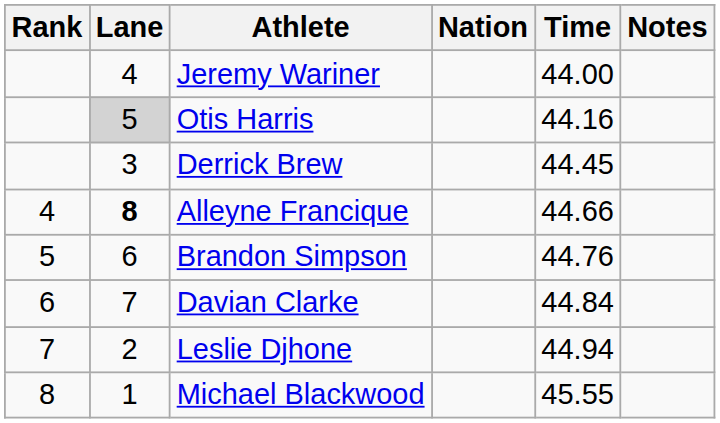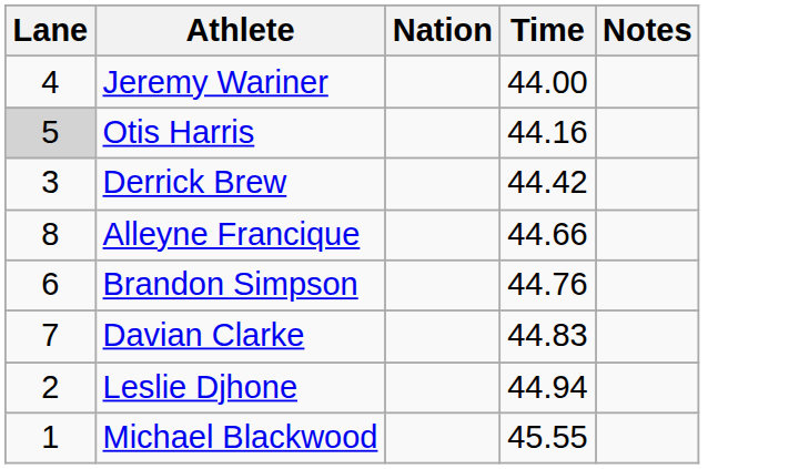 <table class="wikitable sortable" style="text-align:center">
 <tr>
-<th>Rank</th>
 <th>Lane</th>
 <th>Athlete</th>
 <th>Nation</th>
 <th>Time</th>
 <th>Notes</th>
 </tr>
 <tr>
-<td></td>
 <td>4</td>
 <td align=left><a href='#'>Jeremy Wariner</a></td>
 <td align=left></td>
 <td>44.00</td>
 <td></td>
 </tr>
 <tr>
-<td></td>
 <td style="background: lightgrey;">5</td>
 <td align=left><a href='#'>Otis Harris</a></td>
 <td align=left></td>
 <td>44.16</td>
 <td></td>
 </tr>
 <tr>
-<td></td>
 <td>3</td>
 <td align=left><a href='#'>Derrick Brew</a></td>
 <td align=left></td>
-<td>44.45</td>
+<td>44.42</td>
 <td></td>
 </tr>
 <tr>
-<td>4</td>
-<td><strong>8</strong></td>
+<td>8</td>
 <td align=left><a href='#'>Alleyne Francique</a></td>
 <td align=left></td>
 <td>44.66</td>
 <td></td>
 </tr>
 <tr>
-<td>5</td>
 <td>6</td>
 <td align=left><a href='#'>Brandon Simpson</a></td>
 <td align=left></td>
 <td>44.76</td>
 <td></td>
 </tr>
 <tr>
-<td>6</td>
 <td>7</td>
 <td align=left><a href='#'>Davian Clarke</a></td>
 <td align=left></td>
-<td>44.84</td>
+<td>44.83</td>
 <td></td>
 </tr>
 <tr>
-<td>7</td>
 <td>2</td>
 <td align=left><a href='#'>Leslie Djhone</a></td>
 <td align=left></td>
 <td>44.94</td>
 <td></td>
 </tr>
 <tr>
-<td>8</td>
 <td>1</td>
 <td align=left><a href='#'>Michael Blackwood</a></td>
 <td align=left></td>
 <td>45.55</td>
 <td></td>
 </tr>
 </table>
